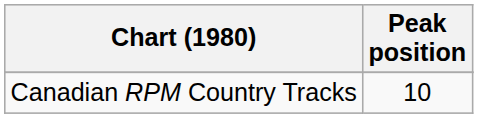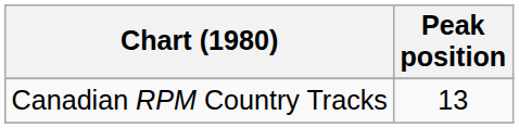 <table class="wikitable sortable">
 <tr>
 <th align="left">Chart (1980)</th>
 <th align="center">Peak<br>position</th>
 </tr>
 <tr>
 </tr>
 <tr>
 <td align="left">Canadian <em>RPM</em> Country Tracks</td>
-<td align="center">10</td>
+<td align="center">13</td>
 </tr>
 </table>
